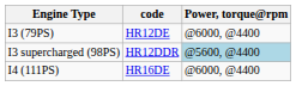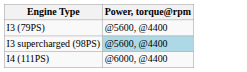 <table class="wikitable">
 <tr>
 <th>Engine Type</th>
-<th>code</th>
 <th>Power, torque@rpm</th>
 </tr>
 <tr>
 <td> I3 (79PS)</td>
-<td><a href='#'>HR12DE</a></td>
-<td>@6000, @4400</td>
+<td>@5600, @4400</td>
 </tr>
 <tr>
 <td> I3 supercharged (98PS)</td>
-<td><a href='#'>HR12DDR</a></td>
 <td style="background: lightblue;">@5600, @4400</td>
 </tr>
 <tr>
 <td> I4 (111PS)</td>
-<td><a href='#'>HR16DE</a></td>
 <td>@6000, @4400</td>
 </tr>
 </table>
